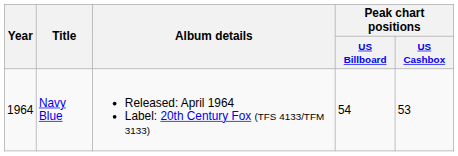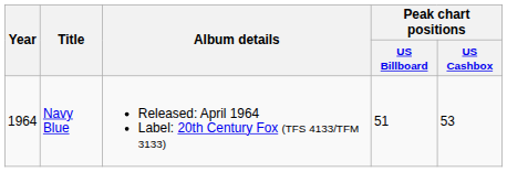 <table class="wikitable">
 <tr>
 <th rowspan="2">Year</th>
 <th rowspan="2">Title</th>
 <th rowspan="2">Album details</th>
 <th colspan="2">Peak chart positions</th>
 </tr>
 <tr>
 <th><small><a href='#'>US</a></small><br><small><a href='#'>Billboard</a></small></th>
 <th><small><a href='#'>US</a></small><br><small><a href='#'>Cashbox</a></small></th>
 </tr>
 <tr>
 <td>1964</td>
 <td><a href='#'>Navy Blue</a></td>
 <td><br><ul><li>Released: April 1964</li><li>Label: <a href='#'>20th Century Fox</a> <small>(TFS 4133/TFM 3133)</small></li></ul></td>
-<td>54</td>
+<td>51</td>
 <td>53</td>
 </tr>
 </table>
